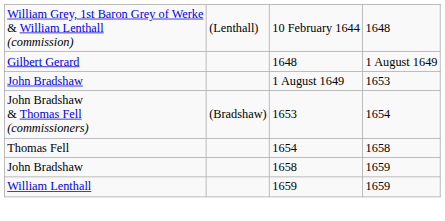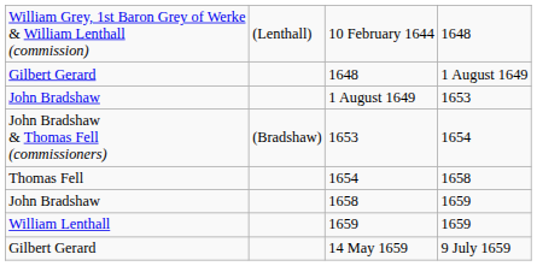 <table class="wikitable">
 <tr>
 <td><a href='#'>William Grey, 1st Baron Grey of Werke</a><br>& <a href='#'>William Lenthall</a><br><em>(commission)</em></td>
 <td> (Lenthall)</td>
 <td>10 February 1644</td>
 <td>1648</td>
 </tr>
 <tr>
 <td><a href='#'>Gilbert Gerard</a></td>
 <td></td>
 <td>1648</td>
 <td>1 August 1649</td>
 </tr>
 <tr>
 <td><a href='#'>John Bradshaw</a></td>
 <td></td>
 <td>1 August 1649</td>
 <td>1653</td>
 </tr>
 <tr>
 <td>John Bradshaw<br>& <a href='#'>Thomas Fell</a><br><em>(commissioners)</em></td>
 <td> (Bradshaw)</td>
 <td>1653</td>
 <td>1654</td>
 </tr>
 <tr>
 <td>Thomas Fell</td>
 <td></td>
 <td>1654</td>
 <td>1658</td>
 </tr>
 <tr>
 <td>John Bradshaw</td>
 <td></td>
 <td>1658</td>
 <td>1659</td>
 </tr>
 <tr>
 <td><a href='#'>William Lenthall</a></td>
 <td></td>
 <td>1659</td>
 <td>1659</td>
 </tr>
+<tr>
+<td>Gilbert Gerard</td>
+<td></td>
+<td>14 May 1659</td>
+<td>9 July 1659</td>
+</tr>
 </table>
